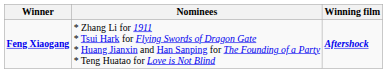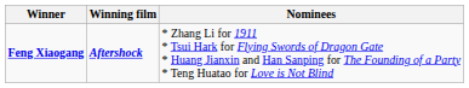 <table class="wikitable">
 <tr>
 <th>Winner</th>
+<th>Winning film</th>
 <th>Nominees</th>
-<th>Winning film</th>
 </tr>
 <tr>
 <td><strong><a href='#'>Feng Xiaogang</a></strong></td>
+<td><strong><em><a href='#'>Aftershock</a></em></strong></td>
 <td>* Zhang Li for <em><a href='#'>1911</a></em><br> * <a href='#'>Tsui Hark</a> for <em><a href='#'>Flying Swords of Dragon Gate</a></em><br> * <a href='#'>Huang Jianxin</a> and <a href='#'>Han Sanping</a> for <em><a href='#'>The Founding of a Party</a></em><br> * Teng Huatao for <em><a href='#'>Love is Not Blind</a></em></td>
-<td><strong><em><a href='#'>Aftershock</a></em></strong></td>
 </tr>
 </table>
